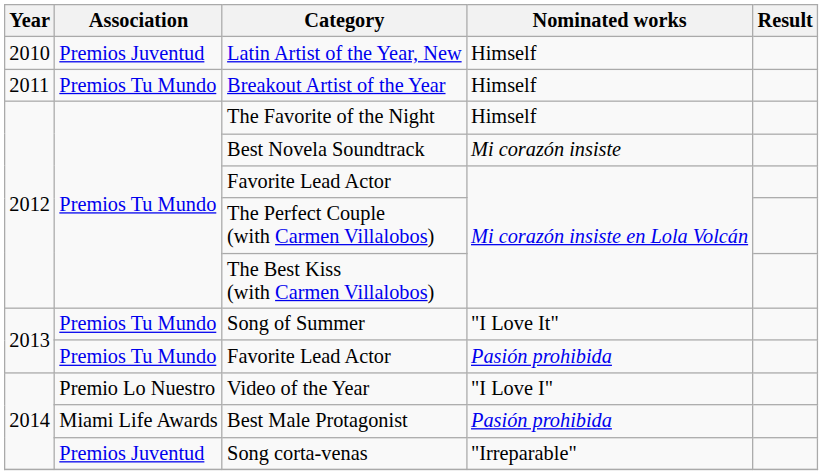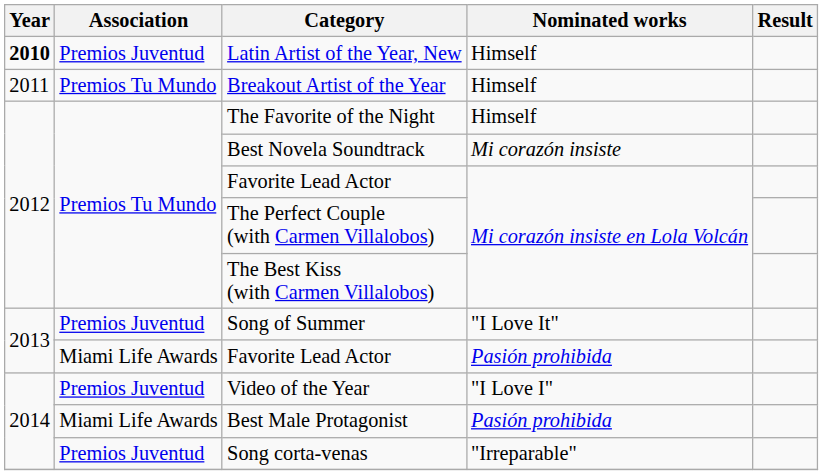 <table class="wikitable sortable">
 <tr>
 <th>Year</th>
 <th>Association</th>
 <th>Category</th>
 <th>Nominated works</th>
 <th>Result</th>
 </tr>
 <tr>
-<td>2010</td>
+<td><strong>2010</strong></td>
 <td rowspan="1"><a href='#'>Premios Juventud</a></td>
 <td><a href='#'>Latin Artist of the Year, New</a></td>
 <td>Himself</td>
 <td></td>
 </tr>
 <tr>
 <td>2011</td>
 <td rowspan="1"><a href='#'>Premios Tu Mundo</a></td>
 <td><a href='#'>Breakout Artist of the Year</a></td>
 <td>Himself</td>
 <td></td>
 </tr>
 <tr>
 <td rowspan="5">2012</td>
 <td rowspan="5"><a href='#'>Premios Tu Mundo</a></td>
 <td>The Favorite of the Night</td>
 <td>Himself</td>
 <td></td>
 </tr>
 <tr>
 <td>Best Novela Soundtrack</td>
 <td><em>Mi corazón insiste</em></td>
 <td></td>
 </tr>
 <tr>
 <td>Favorite Lead Actor</td>
 <td rowspan="3"><em><a href='#'>Mi corazón insiste en Lola Volcán</a></em></td>
 <td></td>
 </tr>
 <tr>
 <td>The Perfect Couple <br><span>(with <a href='#'>Carmen Villalobos</a>)</span></td>
 <td></td>
 </tr>
 <tr>
 <td>The Best Kiss <br><span>(with <a href='#'>Carmen Villalobos</a>)</span></td>
 <td></td>
 </tr>
 <tr>
 <td rowspan="2">2013</td>
-<td rowspan="1"><a href='#'>Premios Tu Mundo</a></td>
+<td rowspan="1"><a href='#'>Premios Juventud</a></td>
 <td>Song of Summer</td>
 <td>"I Love It"</td>
 <td></td>
 </tr>
 <tr>
-<td rowspan="1"><a href='#'>Premios Tu Mundo</a></td>
+<td rowspan="1">Miami Life Awards</td>
 <td>Favorite Lead Actor</td>
 <td><em><a href='#'>Pasión prohibida</a></em></td>
 <td></td>
 </tr>
 <tr>
 <td rowspan="3">2014</td>
-<td rowspan="1">Premio Lo Nuestro</td>
+<td rowspan="1"><a href='#'>Premios Juventud</a></td>
 <td>Video of the Year</td>
 <td>"I Love I"</td>
 <td></td>
 </tr>
 <tr>
 <td rowspan="1">Miami Life Awards</td>
 <td>Best Male Protagonist</td>
 <td><em><a href='#'>Pasión prohibida</a></em></td>
 <td></td>
 </tr>
 <tr>
 <td rowspan="1"><a href='#'>Premios Juventud</a></td>
 <td>Song corta-venas</td>
 <td>"Irreparable"</td>
 <td></td>
 </tr>
 <tr>
 </tr>
 </table>
